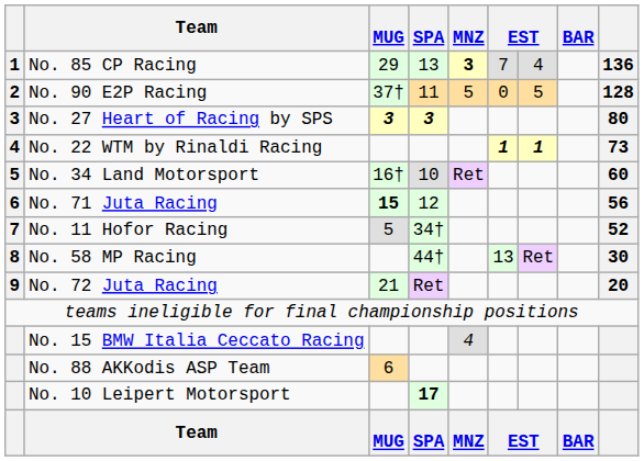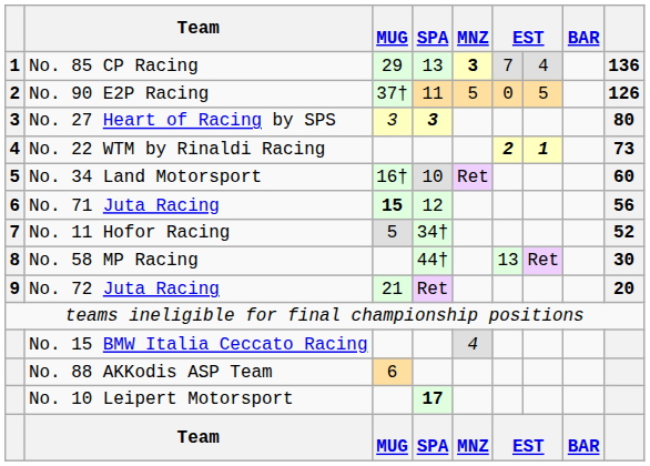 <table align=left| class="wikitable" style="font-size: 85%; text-align: center;">
 <tr valign="top">
 <th valign=middle></th>
 <th valign=middle>Team</th>
 <th><br><a href='#'>MUG</a></th>
 <th><br><a href='#'>SPA</a></th>
 <th><br><a href='#'>MNZ</a></th>
 <th colspan=2><br><a href='#'>EST</a></th>
 <th><br><a href='#'>BAR</a></th>
 <th valign=middle>  </th>
 </tr>
 <tr>
 <th>1</th>
 <td align=left> No. 85 CP Racing</td>
 <td style="background:#DFFFDF;">29</td>
 <td style="background:#DFFFDF;">13</td>
 <td style="background:#FFFFBF;"><strong>3</strong></td>
 <td style="background:#DFDFDF;">7</td>
 <td style="background:#DFDFDF;">4</td>
 <td></td>
 <th>136</th>
 </tr>
 <tr>
 <th>2</th>
 <td align=left> No. 90 E2P Racing</td>
 <td style="background:#DFFFDF;">37†</td>
 <td style="background:#FFDF9F;">11</td>
 <td style="background:#FFDF9F;">5</td>
 <td style="background:#FFDF9F;">0</td>
 <td style="background:#FFDF9F;">5</td>
 <td></td>
-<th>128</th>
+<th>126</th>
 </tr>
 <tr>
 <th>3</th>
 <td align=left> No. 27 <a href='#'>Heart of Racing</a> by SPS</td>
-<td style="background:#FFFFBF;"><strong><em>3</em></strong></td>
+<td style="background:#FFFFBF;"><em>3</em></td>
 <td style="background:#FFFFBF;"><strong><em>3</em></strong></td>
 <td></td>
 <td></td>
 <td></td>
 <td></td>
 <th>80</th>
 </tr>
 <tr>
 <th>4</th>
 <td align=left> No. 22 WTM by Rinaldi Racing</td>
 <td></td>
 <td></td>
 <td></td>
-<td style="background:#FFFFBF;"><strong><em>1</em></strong></td>
+<td style="background:#FFFFBF;"><strong><em>2</em></strong></td>
 <td style="background:#FFFFBF;"><strong><em>1</em></strong></td>
 <td></td>
 <th>73</th>
 </tr>
 <tr>
 <th>5</th>
 <td align=left> No. 34 Land Motorsport</td>
 <td style="background:#DFFFDF;">16†</td>
 <td style="background:#DFDFDF;">10</td>
 <td style="background:#EFCFFF;">Ret</td>
 <td></td>
 <td></td>
 <td></td>
 <th>60</th>
 </tr>
 <tr>
 <th>6</th>
 <td align=left> No. 71 <a href='#'>Juta Racing</a></td>
 <td style="background:#DFFFDF;"><strong>15</strong></td>
 <td style="background:#DFFFDF;">12</td>
 <td></td>
 <td></td>
 <td></td>
 <td></td>
 <th>56</th>
 </tr>
 <tr>
 <th>7</th>
 <td align=left> No. 11 Hofor Racing</td>
 <td style="background:#DFDFDF;">5</td>
 <td style="background:#DFFFDF;">34†</td>
 <td></td>
 <td></td>
 <td></td>
 <td></td>
 <th>52</th>
 </tr>
 <tr>
 <th>8</th>
 <td align=left> No. 58 MP Racing</td>
 <td></td>
 <td style="background:#DFFFDF;">44†</td>
 <td></td>
 <td style="background:#DFFFDF;">13</td>
 <td style="background:#EFCFFF;">Ret</td>
 <td></td>
 <th>30</th>
 </tr>
 <tr>
 <th>9</th>
 <td align=left> No. 72 <a href='#'>Juta Racing</a></td>
 <td style="background:#DFFFDF;">21</td>
 <td style="background:#EFCFFF;">Ret</td>
 <td></td>
 <td></td>
 <td></td>
 <td></td>
 <th>20</th>
 </tr>
 <tr>
 <td colspan="10"><em>teams ineligible for final championship positions</em></td>
 </tr>
 <tr>
 <th></th>
 <td align=left> No. 15 <a href='#'>BMW Italia Ceccato Racing</a></td>
 <td></td>
 <td></td>
 <td style="background:#DFDFDF;"><em>4</em></td>
 <td></td>
 <td></td>
 <td></td>
 <th></th>
 </tr>
 <tr>
 <th></th>
 <td align=left> No. 88 AKKodis ASP Team</td>
 <td style="background:#FFDF9F;">6</td>
 <td></td>
 <td></td>
 <td></td>
 <td></td>
 <td></td>
 <th></th>
 </tr>
 <tr>
 <th></th>
 <td align=left> No. 10 Leipert Motorsport</td>
 <td></td>
 <td style="background:#DFFFDF;"><strong>17</strong></td>
 <td></td>
 <td></td>
 <td></td>
 <td></td>
 <th></th>
 </tr>
 <tr>
 <th valign=middle></th>
 <th valign=middle>Team</th>
 <th><br><a href='#'>MUG</a></th>
 <th><br><a href='#'>SPA</a></th>
 <th><br><a href='#'>MNZ</a></th>
 <th colspan=2><br><a href='#'>EST</a></th>
 <th><br><a href='#'>BAR</a></th>
 <th valign=middle>  </th>
 </tr>
 </table>
